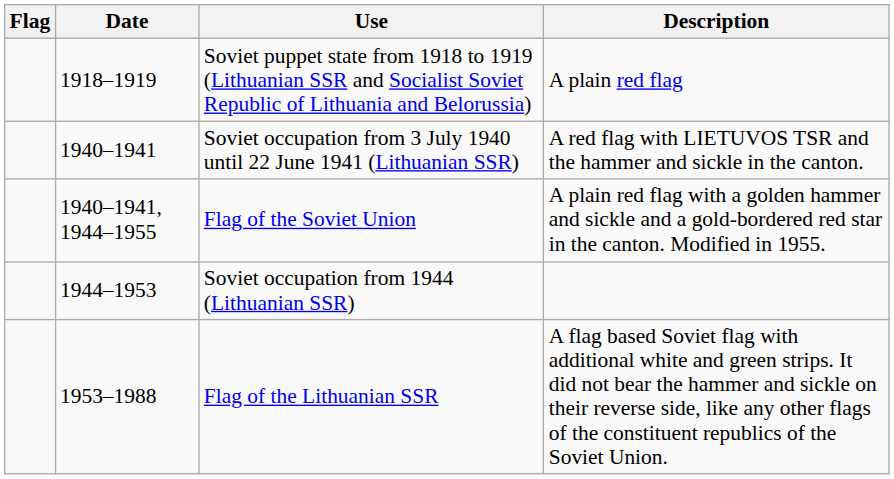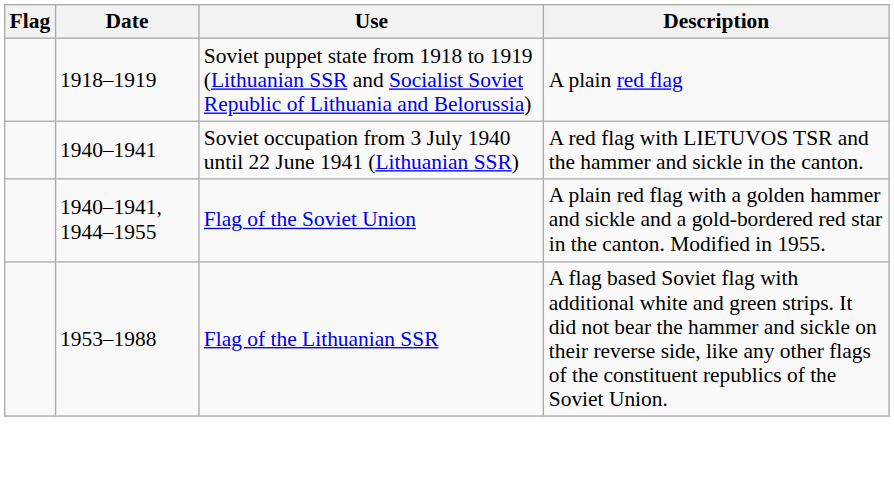 <table class="wikitable sortable">
 <tr>
 <th>Flag</th>
 <th width="100">Date</th>
 <th width="250">Use</th>
 <th width="250">Description</th>
 </tr>
 <tr>
 <td></td>
 <td>1918–1919</td>
 <td>Soviet puppet state from 1918 to 1919 (<a href='#'>Lithuanian SSR</a> and <a href='#'>Socialist Soviet Republic of Lithuania and Belorussia</a>)</td>
 <td>A plain <a href='#'>red flag</a></td>
 </tr>
 <tr>
 <td></td>
 <td>1940–1941</td>
 <td>Soviet occupation from 3 July 1940 until 22 June 1941 (<a href='#'>Lithuanian SSR</a>)</td>
 <td>A red flag with LIETUVOS TSR and the hammer and sickle in the canton.</td>
 </tr>
 <tr>
 <td></td>
 <td>1940–1941,<br>1944–1955</td>
 <td><a href='#'>Flag of the Soviet Union</a></td>
 <td>A plain red flag with a golden hammer and sickle and a gold-bordered red star in the canton. Modified in 1955.</td>
 </tr>
 <tr>
-<td></td>
-<td>1944–1953</td>
-<td>Soviet occupation from 1944 (<a href='#'>Lithuanian SSR</a>)</td>
-<td></td>
-</tr>
-<tr>
 <td><br></td>
 <td>1953–1988</td>
 <td><a href='#'>Flag of the Lithuanian SSR</a></td>
 <td>A flag based Soviet flag with additional white and green strips. It did not bear the hammer and sickle on their reverse side, like any other flags of the constituent republics of the Soviet Union.</td>
 </tr>
 </table>
